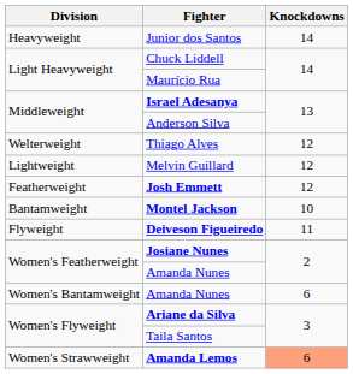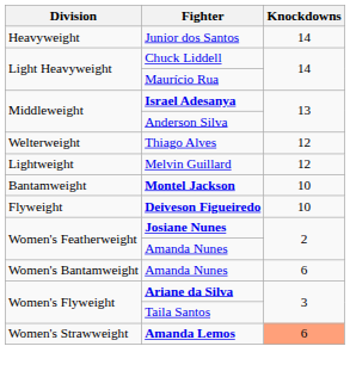 <table class=wikitable>
 <tr>
 <th>Division</th>
 <th>Fighter</th>
 <th>Knockdowns</th>
 </tr>
 <tr>
 <td>Heavyweight</td>
 <td> <a href='#'>Junior dos Santos</a></td>
 <td align=center>14</td>
 </tr>
 <tr>
 <td rowspan=2>Light Heavyweight</td>
 <td> <a href='#'>Chuck Liddell</a></td>
 <td rowspan=2 align=center>14</td>
 </tr>
 <tr>
 <td> <a href='#'>Maurício Rua</a></td>
 </tr>
 <tr>
 <td rowspan=2>Middleweight</td>
 <td> <strong><a href='#'>Israel Adesanya</a></strong></td>
 <td rowspan=2 align=center>13</td>
 </tr>
 <tr>
 <td> <a href='#'>Anderson Silva</a></td>
 </tr>
 <tr>
 <td>Welterweight</td>
 <td> <a href='#'>Thiago Alves</a></td>
 <td align=center>12</td>
 </tr>
 <tr>
 <td>Lightweight</td>
 <td> <a href='#'>Melvin Guillard</a></td>
 <td align=center>12</td>
 </tr>
 <tr>
-<td>Featherweight</td>
-<td> <strong><a href='#'>Josh Emmett</a></strong></td>
-<td align=center>12</td>
-</tr>
-<tr>
 <td>Bantamweight</td>
 <td> <strong><a href='#'>Montel Jackson</a></strong></td>
 <td align=center>10</td>
 </tr>
 <tr>
 <td>Flyweight</td>
 <td> <strong><a href='#'>Deiveson Figueiredo</a></strong></td>
-<td align=center>11</td>
+<td align=center>10</td>
 </tr>
 <tr>
 <td rowspan=2>Women's Featherweight</td>
 <td> <strong><a href='#'>Josiane Nunes</a></strong></td>
 <td rowspan=2 align=center>2</td>
 </tr>
 <tr>
 <td> <a href='#'>Amanda Nunes</a></td>
 </tr>
 <tr>
 <td>Women's Bantamweight</td>
 <td> <a href='#'>Amanda Nunes</a></td>
 <td align=center>6</td>
 </tr>
 <tr>
 <td rowspan=2>Women's Flyweight</td>
 <td> <strong><a href='#'>Ariane da Silva</a></strong></td>
 <td rowspan=2 align=center>3</td>
 </tr>
 <tr>
 <td> <a href='#'>Taila Santos</a></td>
 </tr>
 <tr>
 <td>Women's Strawweight</td>
 <td> <strong><a href='#'>Amanda Lemos</a></strong></td>
 <td align=center style="background: lightsalmon;">6</td>
 </tr>
 </table>
